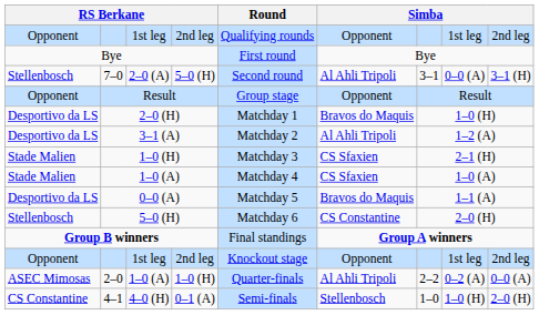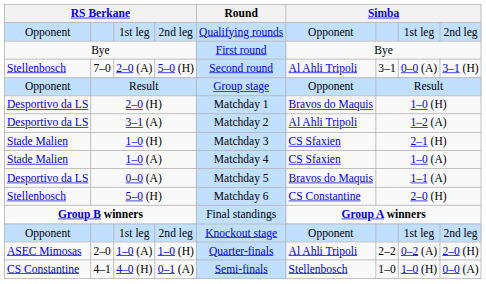 <table class="wikitable" style="text-align:center">
 <tr>
 <th colspan="4"> <a href='#'>RS Berkane</a></th>
 <th>Round</th>
 <th colspan="4"> <a href='#'>Simba</a></th>
 </tr>
 <tr style="background:#C1E0FF">
 <td>Opponent</td>
 <td></td>
 <td>1st leg</td>
 <td>2nd leg</td>
 <td><a href='#'>Qualifying rounds</a></td>
 <td>Opponent</td>
 <td></td>
 <td>1st leg</td>
 <td>2nd leg</td>
 </tr>
 <tr>
 <td colspan="4">Bye</td>
 <td style="background:#C1E0FF"><a href='#'>First round</a></td>
 <td colspan="4">Bye</td>
 </tr>
 <tr>
 <td style="text-align:left"> <a href='#'>Stellenbosch</a></td>
 <td>7–0</td>
 <td><a href='#'>2–0</a> (A)</td>
 <td><a href='#'>5–0</a> (H)</td>
 <td style="background:#C1E0FF"><a href='#'>Second round</a></td>
 <td style="text-align:left"> <a href='#'>Al Ahli Tripoli</a></td>
 <td>3–1</td>
 <td><a href='#'>0–0</a> (A)</td>
 <td><a href='#'>3–1</a> (H)</td>
 </tr>
 <tr style="background:#C1E0FF">
 <td>Opponent</td>
 <td colspan="3">Result</td>
 <td><a href='#'>Group stage</a></td>
 <td>Opponent</td>
 <td colspan="3">Result</td>
 </tr>
 <tr>
 <td style="text-align:left"> <a href='#'>Desportivo da LS</a></td>
 <td colspan="3"><a href='#'>2–0</a> (H)</td>
 <td style="background:#C1E0FF">Matchday 1</td>
 <td style="text-align:left"> <a href='#'>Bravos do Maquis</a></td>
 <td colspan="3"><a href='#'>1–0</a> (H)</td>
 </tr>
 <tr>
 <td style="text-align:left"> <a href='#'>Desportivo da LS</a></td>
 <td colspan="3"><a href='#'>3–1</a> (A)</td>
 <td style="background:#C1E0FF">Matchday 2</td>
 <td style="text-align:left"> <a href='#'>Al Ahli Tripoli</a></td>
 <td colspan="3"><a href='#'>1–2</a> (A)</td>
 </tr>
 <tr>
 <td style="text-align:left"> <a href='#'>Stade Malien</a></td>
 <td colspan="3"><a href='#'>1–0</a> (H)</td>
 <td style="background:#C1E0FF">Matchday 3</td>
 <td style="text-align:left"> <a href='#'>CS Sfaxien</a></td>
 <td colspan="3"><a href='#'>2–1</a> (H)</td>
 </tr>
 <tr>
 <td style="text-align:left"> <a href='#'>Stade Malien</a></td>
 <td colspan="3"><a href='#'>1–0</a> (A)</td>
 <td style="background:#C1E0FF">Matchday 4</td>
 <td style="text-align:left"> <a href='#'>CS Sfaxien</a></td>
 <td colspan="3"><a href='#'>1–0</a> (A)</td>
 </tr>
 <tr>
 <td style="text-align:left"> <a href='#'>Desportivo da LS</a></td>
 <td colspan="3"><a href='#'>0–0</a> (A)</td>
 <td style="background:#C1E0FF">Matchday 5</td>
 <td style="text-align:left"> <a href='#'>Bravos do Maquis</a></td>
 <td colspan="3"><a href='#'>1–1</a> (A)</td>
 </tr>
 <tr>
 <td style="text-align:left"> <a href='#'>Stellenbosch</a></td>
 <td colspan="3"><a href='#'>5–0</a> (H)</td>
 <td style="background:#C1E0FF">Matchday 6</td>
 <td style="text-align:left"> <a href='#'>CS Constantine</a></td>
 <td colspan="3"><a href='#'>2–0</a> (H)</td>
 </tr>
 <tr>
 <td colspan="4" style="vertical-align:top"><strong><a href='#'>Group B</a> winners</strong><br><div></div></td>
 <td style="background:#C1E0FF">Final standings</td>
 <td colspan="4" style="vertical-align:top"><strong><a href='#'>Group A</a> winners</strong><br><div></div></td>
 </tr>
 <tr style="background:#C1E0FF">
 <td>Opponent</td>
 <td></td>
 <td>1st leg</td>
 <td>2nd leg</td>
 <td><a href='#'>Knockout stage</a></td>
 <td>Opponent</td>
 <td></td>
 <td>1st leg</td>
 <td>2nd leg</td>
 </tr>
 <tr>
 <td style="text-align:left"> <a href='#'>ASEC Mimosas</a></td>
 <td>2–0</td>
 <td><a href='#'>1–0</a> (A)</td>
 <td><a href='#'>1–0</a> (H)</td>
 <td style="background:#C1E0FF"><a href='#'>Quarter-finals</a></td>
 <td style="text-align:left"> <a href='#'>Al Ahli Tripoli</a></td>
 <td>2–2 </td>
 <td><a href='#'>0–2</a> (A)</td>
-<td><a href='#'>0–0</a> (A)</td>
+<td><a href='#'>2–0</a> (H)</td>
 </tr>
 <tr>
 <td style="text-align:left"> <a href='#'>CS Constantine</a></td>
 <td>4–1</td>
 <td><a href='#'>4–0</a> (H)</td>
 <td><a href='#'>0–1</a> (A)</td>
 <td style="background:#C1E0FF"><a href='#'>Semi-finals</a></td>
 <td style="text-align:left"> <a href='#'>Stellenbosch</a></td>
 <td>1–0</td>
 <td><a href='#'>1–0</a> (H)</td>
-<td><a href='#'>2–0</a> (H)</td>
+<td><a href='#'>0–0</a> (A)</td>
 </tr>
 </table>
